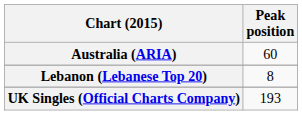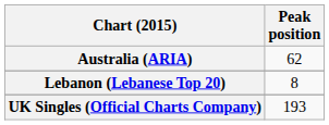 <table class="wikitable sortable plainrowheaders" style="text-align:center">
 <tr>
 <th scope="col">Chart (2015)</th>
 <th scope="col">Peak<br>position</th>
 </tr>
 <tr>
 <th scope="row">Australia (<a href='#'>ARIA</a>)</th>
-<td>60</td>
+<td>62</td>
 </tr>
 <tr>
 </tr>
 <tr>
 </tr>
 <tr>
 </tr>
 <tr>
 </tr>
 <tr>
 </tr>
 <tr>
 <th scope="row">Lebanon (<a href='#'>Lebanese Top 20</a>)</th>
 <td>8</td>
 </tr>
 <tr>
 </tr>
 <tr>
 <th scope="row">UK Singles (<a href='#'>Official Charts Company</a>)</th>
 <td>193</td>
 </tr>
 </table>
